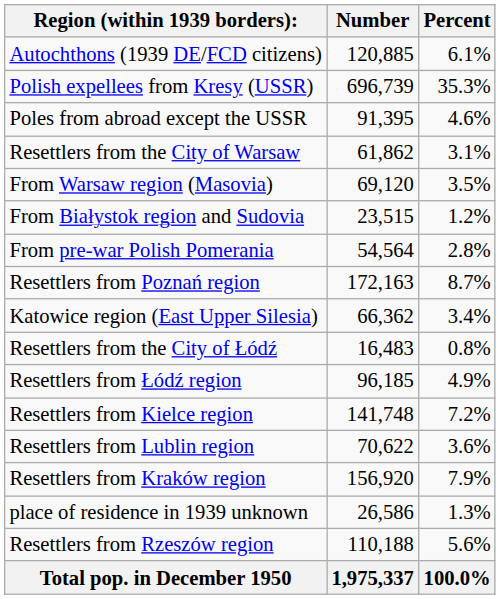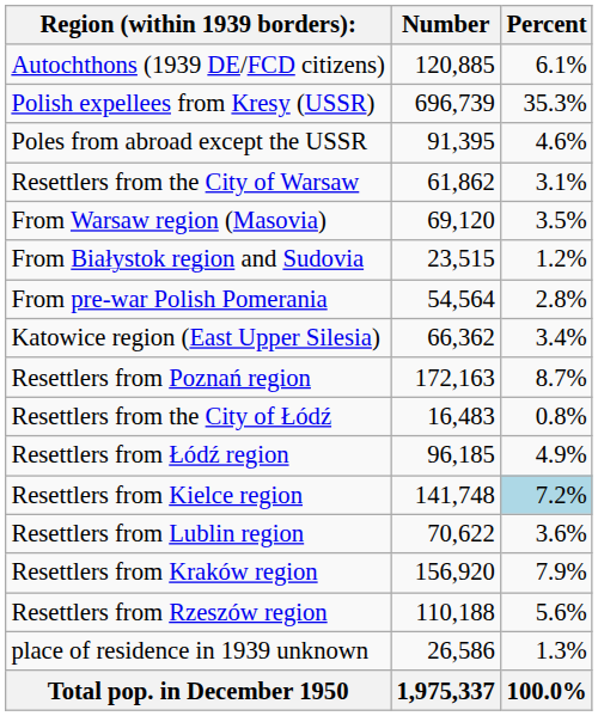 <table class="wikitable sortable">
 <tr>
 <th>Region (within 1939 borders):</th>
 <th>Number</th>
 <th>Percent</th>
 </tr>
 <tr>
 <td><a href='#'>Autochthons</a> (1939 <a href='#'>DE</a>/<a href='#'>FCD</a> citizens)</td>
 <td style="text-align:right;">120,885</td>
 <td style="text-align:right;">6.1%</td>
 </tr>
 <tr>
 <td><a href='#'>Polish expellees</a> from <a href='#'>Kresy</a> (<a href='#'>USSR</a>)</td>
 <td style="text-align:right;">696,739</td>
 <td style="text-align:right;">35.3%</td>
 </tr>
 <tr>
 <td>Poles from abroad except the USSR</td>
 <td style="text-align:right;">91,395</td>
 <td style="text-align:right;">4.6%</td>
 </tr>
 <tr>
 <td>Resettlers from the <a href='#'>City of Warsaw</a></td>
 <td style="text-align:right;">61,862</td>
 <td style="text-align:right;">3.1%</td>
 </tr>
 <tr>
 <td>From <a href='#'>Warsaw region</a> (<a href='#'>Masovia</a>)</td>
 <td style="text-align:right;">69,120</td>
 <td style="text-align:right;">3.5%</td>
 </tr>
 <tr>
 <td>From <a href='#'>Białystok region</a> and <a href='#'>Sudovia</a></td>
 <td style="text-align:right;">23,515</td>
 <td style="text-align:right;">1.2%</td>
 </tr>
 <tr>
 <td>From <a href='#'>pre-war Polish Pomerania</a></td>
 <td style="text-align:right;">54,564</td>
 <td style="text-align:right;">2.8%</td>
 </tr>
 <tr>
+<td>Katowice region (<a href='#'>East Upper Silesia</a>)</td>
+<td style="text-align:right;">66,362</td>
+<td style="text-align:right;">3.4%</td>
+</tr>
+<tr>
 <td>Resettlers from <a href='#'>Poznań region</a></td>
 <td style="text-align:right;">172,163</td>
 <td style="text-align:right;">8.7%</td>
-</tr>
-<tr>
-<td>Katowice region (<a href='#'>East Upper Silesia</a>)</td>
-<td style="text-align:right;">66,362</td>
-<td style="text-align:right;">3.4%</td>
 </tr>
 <tr>
 <td>Resettlers from the <a href='#'>City of Łódź</a></td>
 <td style="text-align:right;">16,483</td>
 <td style="text-align:right;">0.8%</td>
 </tr>
 <tr>
 <td>Resettlers from <a href='#'>Łódź region</a></td>
 <td style="text-align:right;">96,185</td>
 <td style="text-align:right;">4.9%</td>
 </tr>
 <tr>
 <td>Resettlers from <a href='#'>Kielce region</a></td>
 <td style="text-align:right;">141,748</td>
-<td style="text-align:right;">7.2%</td>
+<td style="background: lightblue; text-align:right;">7.2%</td>
 </tr>
 <tr>
 <td>Resettlers from <a href='#'>Lublin region</a></td>
 <td style="text-align:right;">70,622</td>
 <td style="text-align:right;">3.6%</td>
 </tr>
 <tr>
 <td>Resettlers from <a href='#'>Kraków region</a></td>
 <td style="text-align:right;">156,920</td>
 <td style="text-align:right;">7.9%</td>
 </tr>
 <tr>
+<td>Resettlers from <a href='#'>Rzeszów region</a></td>
+<td style="text-align:right;">110,188</td>
+<td style="text-align:right;">5.6%</td>
+</tr>
+<tr>
 <td>place of residence in 1939 unknown</td>
 <td style="text-align:right;">26,586</td>
 <td style="text-align:right;">1.3%</td>
-</tr>
-<tr>
-<td>Resettlers from <a href='#'>Rzeszów region</a></td>
-<td style="text-align:right;">110,188</td>
-<td style="text-align:right;">5.6%</td>
 </tr>
 <tr>
 <th>Total pop. in December 1950</th>
 <th style="text-align:right;"><strong>1,975,337</strong></th>
 <th style="text-align:right;">100.0%</th>
 </tr>
 </table>
